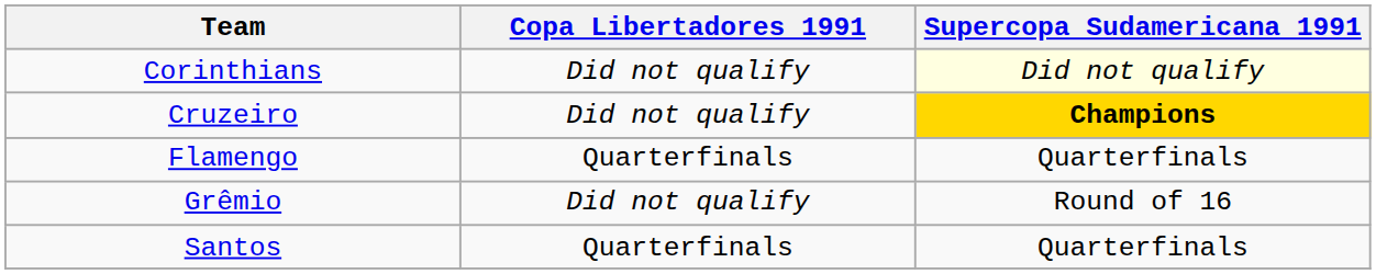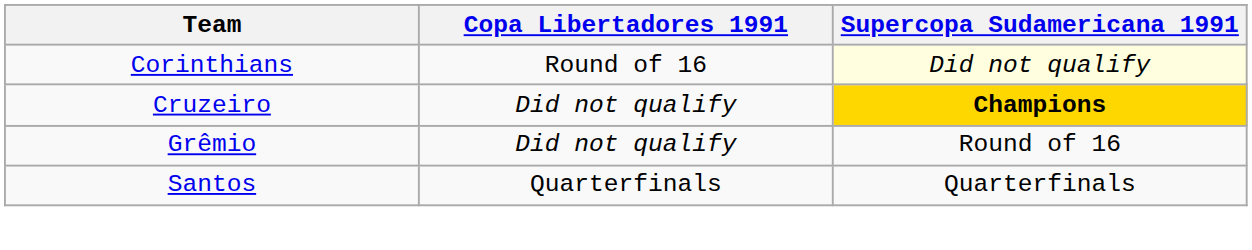 <table class="wikitable">
 <tr>
 <th width= 33%>Team</th>
 <th width= 33%><a href='#'>Copa Libertadores 1991</a></th>
 <th width= 33%><a href='#'>Supercopa Sudamericana 1991</a></th>
 </tr>
 <tr align="center">
 <td><a href='#'>Corinthians</a></td>
-<td><em>Did not qualify</em></td>
+<td>Round of 16</td>
 <td style="background: lightyellow;"><em>Did not qualify</em></td>
 </tr>
 <tr align="center">
 <td><a href='#'>Cruzeiro</a></td>
 <td><em>Did not qualify</em></td>
 <td bgcolor = "gold"><strong>Champions</strong></td>
-</tr>
-<tr align="center">
-<td><a href='#'>Flamengo</a></td>
-<td>Quarterfinals</td>
-<td>Quarterfinals</td>
 </tr>
 <tr align="center">
 <td><a href='#'>Grêmio</a></td>
 <td><em>Did not qualify</em></td>
 <td>Round of 16</td>
 </tr>
 <tr align="center">
 <td><a href='#'>Santos</a></td>
 <td>Quarterfinals</td>
 <td>Quarterfinals</td>
 </tr>
 </table>
